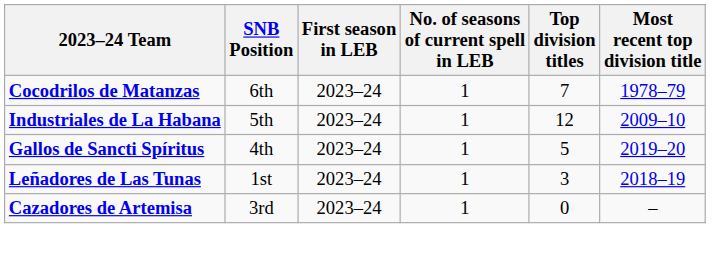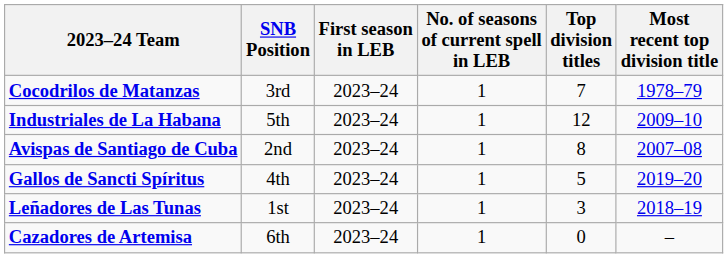 <table class="wikitable sortable" style="text-align:center">
 <tr>
 <th>2023–24 Team</th>
 <th><a href='#'>SNB</a><br>Position</th>
 <th>First season<br>in LEB</th>
 <th>No. of seasons<br>of current spell<br>in LEB</th>
 <th>Top<br>division<br>titles</th>
 <th>Most<br>recent top<br>division title</th>
 </tr>
 <tr>
 <td style="text-align:left"><strong><a href='#'>Cocodrilos de Matanzas</a></strong></td>
-<td>6th</td>
+<td>3rd</td>
 <td>2023–24</td>
 <td>1</td>
 <td>7</td>
 <td><a href='#'>1978–79</a></td>
 </tr>
 <tr>
 <td style="text-align:left"><strong><a href='#'>Industriales de La Habana</a></strong></td>
 <td>5th</td>
 <td>2023–24</td>
 <td>1</td>
 <td>12</td>
 <td><a href='#'>2009–10</a></td>
+</tr>
+<tr>
+<td style="text-align:left"><strong><a href='#'>Avispas de Santiago de Cuba</a></strong></td>
+<td>2nd</td>
+<td>2023–24</td>
+<td>1</td>
+<td>8</td>
+<td><a href='#'>2007–08</a></td>
 </tr>
 <tr>
 <td style="text-align:left"><strong><a href='#'>Gallos de Sancti Spíritus</a></strong></td>
 <td>4th</td>
 <td>2023–24</td>
 <td>1</td>
 <td>5</td>
 <td><a href='#'>2019–20</a></td>
 </tr>
 <tr>
 <td style="text-align:left"><strong><a href='#'>Leñadores de Las Tunas</a></strong></td>
 <td>1st</td>
 <td>2023–24</td>
 <td>1</td>
 <td>3</td>
 <td><a href='#'>2018–19</a></td>
 </tr>
 <tr>
 <td style="text-align:left"><strong><a href='#'>Cazadores de Artemisa</a></strong></td>
-<td>3rd</td>
+<td>6th</td>
 <td>2023–24</td>
 <td>1</td>
 <td>0</td>
 <td>–</td>
 </tr>
 </table>
